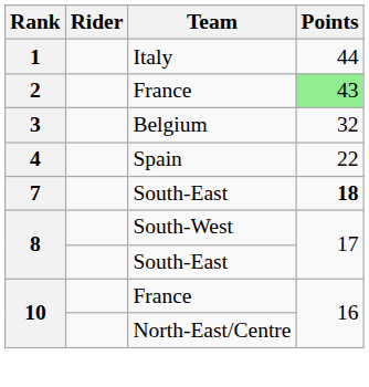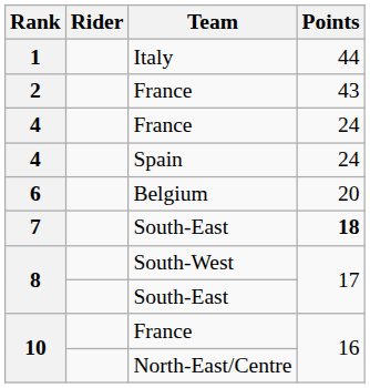 <table class="wikitable">
 <tr>
 <th scope="col">Rank</th>
 <th scope="col">Rider</th>
 <th scope="col">Team</th>
 <th scope="col">Points</th>
 </tr>
 <tr>
 <th scope="row">1</th>
 <td></td>
 <td>Italy</td>
 <td style="text-align:right;">44</td>
 </tr>
 <tr>
 <th scope="row">2</th>
 <td></td>
 <td>France</td>
-<td style="background: lightgreen; text-align:right;">43</td>
+<td style="text-align:right;">43</td>
 </tr>
 <tr>
-<th scope="row">3</th>
+<th scope="row">4</th>
 <td></td>
-<td>Belgium</td>
-<td style="text-align:right;">32</td>
+<td>France</td>
+<td style="text-align:right;">24</td>
 </tr>
 <tr>
 <th scope="row">4</th>
 <td></td>
 <td>Spain</td>
-<td style="text-align:right;">22</td>
+<td style="text-align:right;">24</td>
+</tr>
+<tr>
+<th scope="row">6</th>
+<td></td>
+<td>Belgium</td>
+<td style="text-align:right;">20</td>
 </tr>
 <tr>
 <th scope="row">7</th>
 <td></td>
 <td>South-East</td>
 <td style="text-align:right;"><strong>18</strong></td>
 </tr>
 <tr>
 <th scope="row" rowspan="2">8</th>
 <td></td>
 <td>South-West</td>
 <td style="text-align:right;" rowspan="2">17</td>
 </tr>
 <tr>
 <td></td>
 <td>South-East</td>
 </tr>
 <tr>
 <th scope="row" rowspan="2">10</th>
 <td></td>
 <td>France</td>
 <td style="text-align:right;" rowspan="2">16</td>
 </tr>
 <tr>
 <td></td>
 <td>North-East/Centre</td>
 </tr>
 </table>
